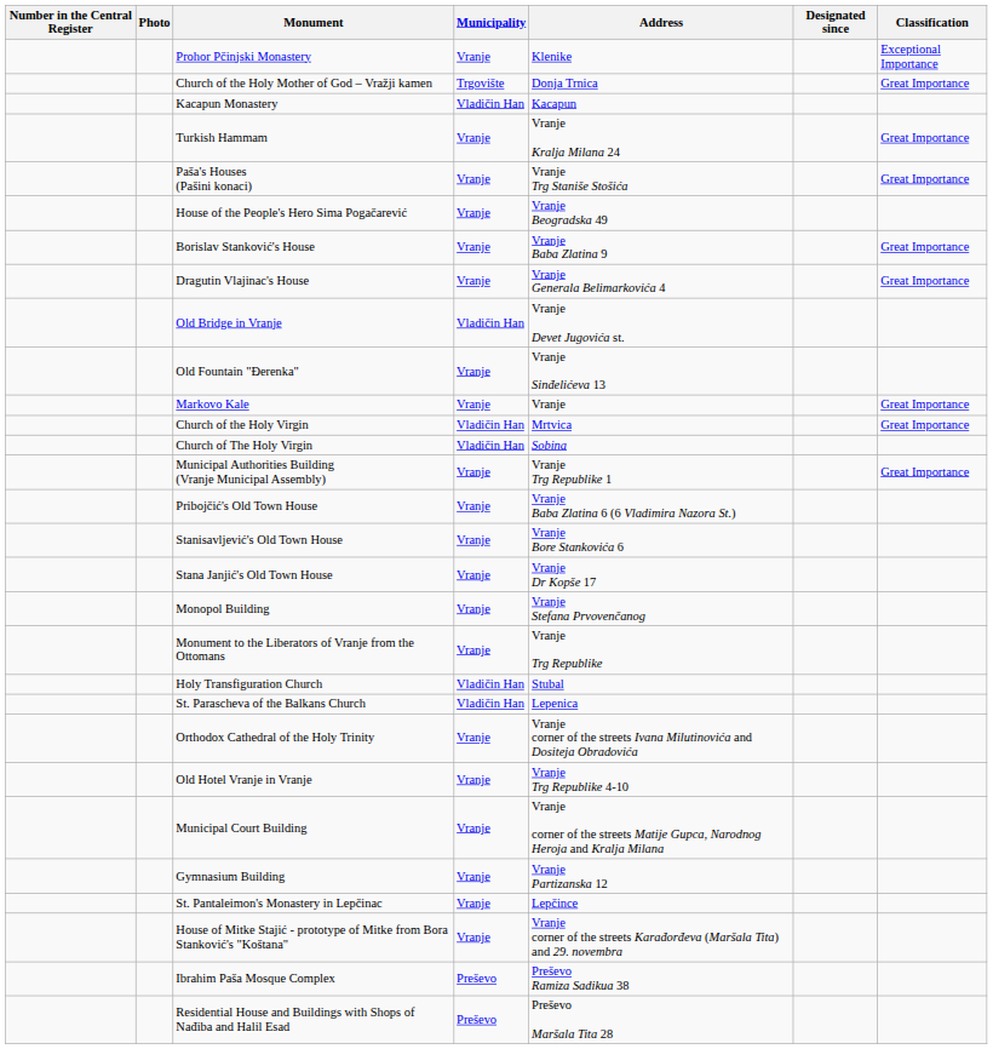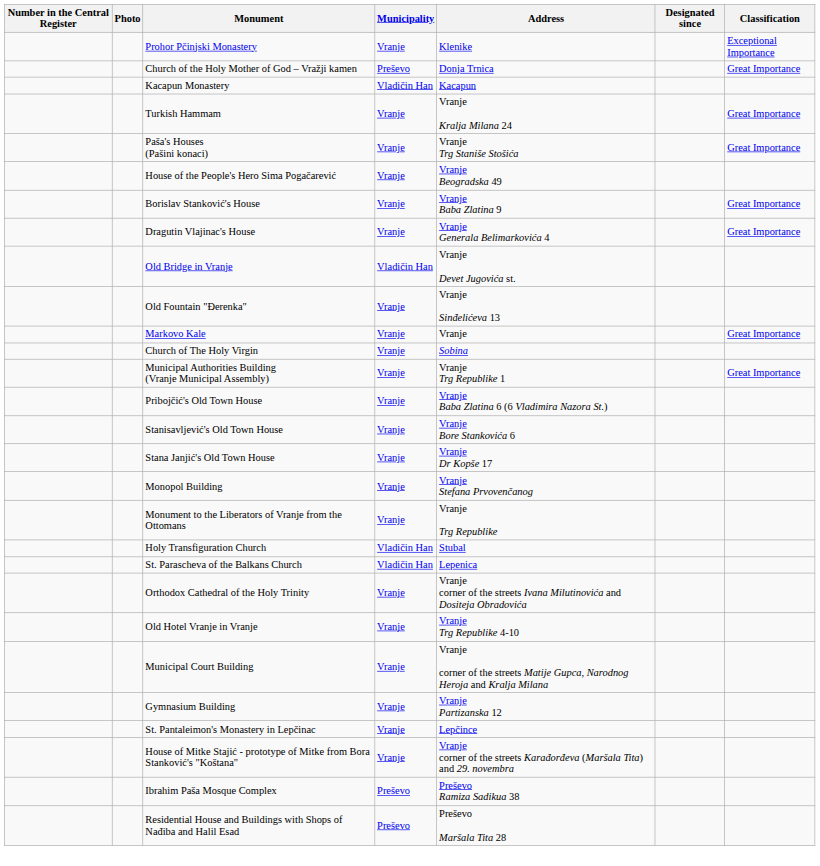 <table class="wikitable sortable">
 <tr>
 <th>Number in the Central Register</th>
 <th>Photo</th>
 <th>Monument</th>
 <th><a href='#'>Municipality</a></th>
 <th>Address</th>
 <th>Designated since</th>
 <th>Classification</th>
 </tr>
 <tr>
 <td></td>
 <td></td>
 <td><a href='#'>Prohor Pčinjski Monastery</a></td>
 <td><a href='#'>Vranje</a></td>
 <td><a href='#'>Klenike</a><br></td>
 <td align="left"></td>
 <td><a href='#'>Exceptional Importance</a></td>
 </tr>
 <tr>
 <td></td>
 <td></td>
 <td>Church of the Holy Mother of God – Vražji kamen</td>
-<td><a href='#'>Trgovište</a></td>
+<td><a href='#'>Preševo</a></td>
 <td><a href='#'>Donja Trnica</a><br></td>
 <td align="left"></td>
 <td><a href='#'>Great Importance</a></td>
 </tr>
 <tr>
 <td></td>
 <td></td>
 <td>Kacapun Monastery</td>
 <td><a href='#'>Vladičin Han</a></td>
 <td><a href='#'>Kacapun</a><br></td>
 <td align="left"></td>
 <td></td>
 </tr>
 <tr>
 <td></td>
 <td></td>
 <td>Turkish Hammam</td>
 <td><a href='#'>Vranje</a></td>
 <td>Vranje<br><br><em>Kralja Milana</em> 24<br></td>
 <td align="left"></td>
 <td><a href='#'>Great Importance</a></td>
 </tr>
 <tr>
 <td></td>
 <td></td>
 <td>Paša's Houses<br>(Pašini konaci)</td>
 <td><a href='#'>Vranje</a></td>
 <td>Vranje<br><em>Trg Staniše Stošića</em><br></td>
 <td align="left"></td>
 <td><a href='#'>Great Importance</a></td>
 </tr>
 <tr>
 <td></td>
 <td></td>
 <td>House of the People's Hero Sima Pogačarević</td>
 <td><a href='#'>Vranje</a></td>
 <td><a href='#'>Vranje</a><br><em>Beogradska</em> 49<br></td>
 <td align="left"></td>
 <td></td>
 </tr>
 <tr>
 <td></td>
 <td></td>
 <td>Borislav Stanković's House</td>
 <td><a href='#'>Vranje</a></td>
 <td><a href='#'>Vranje</a><br><em>Baba Zlatina</em> 9<br></td>
 <td align="left"></td>
 <td><a href='#'>Great Importance</a></td>
 </tr>
 <tr>
 <td></td>
 <td></td>
 <td>Dragutin Vlajinac's House</td>
 <td><a href='#'>Vranje</a></td>
 <td><a href='#'>Vranje</a><br><em>Generala Belimarkovića</em> 4<br> </td>
 <td align="left"></td>
 <td><a href='#'>Great Importance</a></td>
 </tr>
 <tr>
 <td></td>
 <td></td>
 <td><a href='#'>Old Bridge in Vranje</a></td>
 <td><a href='#'>Vladičin Han</a></td>
 <td>Vranje<br><br><em>Devet Jugovića</em> st. <br></td>
 <td align="left"></td>
 <td></td>
 </tr>
 <tr>
 <td></td>
 <td></td>
 <td>Old Fountain "Đerenka"</td>
 <td><a href='#'>Vranje</a></td>
 <td>Vranje<br><br><em>Sinđelićeva</em> 13<br></td>
 <td align="left"></td>
 <td></td>
 </tr>
 <tr>
 <td></td>
 <td></td>
 <td><a href='#'>Markovo Kale</a></td>
 <td><a href='#'>Vranje</a></td>
 <td>Vranje<br></td>
 <td align="left"></td>
 <td><a href='#'>Great Importance</a></td>
 </tr>
 <tr>
 <td></td>
 <td></td>
-<td>Church of the Holy Virgin</td>
-<td><a href='#'>Vladičin Han</a></td>
-<td><a href='#'>Mrtvica</a><br></td>
-<td align="left"></td>
-<td><a href='#'>Great Importance</a></td>
-</tr>
-<tr>
-<td></td>
-<td></td>
 <td>Church of The Holy Virgin</td>
-<td><a href='#'>Vladičin Han</a></td>
+<td><a href='#'>Vranje</a></td>
 <td><em><a href='#'>Sobina</a></em> <br></td>
 <td align="left"></td>
 <td></td>
 </tr>
 <tr>
 <td></td>
 <td></td>
 <td>Municipal Authorities Building<br>(Vranje Municipal Assembly)</td>
 <td><a href='#'>Vranje</a></td>
 <td>Vranje<br><em>Trg Republike</em> 1<br></td>
 <td align="left"></td>
 <td><a href='#'>Great Importance</a></td>
 </tr>
 <tr>
 <td></td>
 <td></td>
 <td>Pribojčić's Old Town House</td>
 <td><a href='#'>Vranje</a></td>
 <td><a href='#'>Vranje</a><br><em>Baba Zlatina</em> 6 (6 <em>Vladimira Nazora St.</em>)<br> </td>
 <td align="left"></td>
 <td></td>
 </tr>
 <tr>
 <td></td>
 <td></td>
 <td>Stanisavljević's Old Town House</td>
 <td><a href='#'>Vranje</a></td>
 <td><a href='#'>Vranje</a><br><em>Bore Stankovića</em> 6<br></td>
 <td align="left"></td>
 <td></td>
 </tr>
 <tr>
 <td></td>
 <td></td>
 <td>Stana Janjić's Old Town House</td>
 <td><a href='#'>Vranje</a></td>
 <td><a href='#'>Vranje</a><br><em>Dr Kopše</em> 17<br></td>
 <td align="left"></td>
 <td></td>
 </tr>
 <tr>
 <td></td>
 <td></td>
 <td>Monopol Building</td>
 <td><a href='#'>Vranje</a></td>
 <td><a href='#'>Vranje</a><br><em>Stefana Prvovenčanog</em><br> </td>
 <td align="left"></td>
 <td></td>
 </tr>
 <tr>
 <td></td>
 <td></td>
 <td>Monument to the Liberators of Vranje from the Ottomans</td>
 <td><a href='#'>Vranje</a></td>
 <td>Vranje<br><br><em>Trg Republike</em><br> </td>
 <td align="left"></td>
 <td></td>
 </tr>
 <tr>
 <td></td>
 <td></td>
 <td>Holy Transfiguration Church</td>
 <td><a href='#'>Vladičin Han</a></td>
 <td><a href='#'>Stubal</a><br></td>
 <td align="left"></td>
 <td></td>
 </tr>
 <tr>
 <td></td>
 <td></td>
 <td>St. Parascheva of the Balkans Church</td>
 <td><a href='#'>Vladičin Han</a></td>
 <td><a href='#'>Lepenica</a><br></td>
 <td align="left"></td>
 <td></td>
 </tr>
 <tr>
 <td></td>
 <td></td>
 <td>Orthodox Cathedral of the Holy Trinity</td>
 <td><a href='#'>Vranje</a></td>
 <td>Vranje <br>corner of the streets <em>Ivana Milutinovića</em> and <em>Dositeja Obradovića</em> <br></td>
 <td align="left"></td>
 <td></td>
 </tr>
 <tr>
 <td></td>
 <td></td>
 <td>Old Hotel Vranje in Vranje</td>
 <td><a href='#'>Vranje</a></td>
 <td><a href='#'>Vranje</a><br><em>Trg Republike</em> 4-10 <br></td>
 <td align="left"></td>
 <td></td>
 </tr>
 <tr>
 <td></td>
 <td></td>
 <td>Municipal Court Building</td>
 <td><a href='#'>Vranje</a></td>
 <td>Vranje<br><br>corner of the streets <em>Matije Gupca</em>, <em>Narodnog Heroja</em> and <em>Kralja Milana</em><br></td>
 <td align="left"></td>
 <td></td>
 </tr>
 <tr>
 <td></td>
 <td></td>
 <td>Gymnasium Building</td>
 <td><a href='#'>Vranje</a></td>
 <td><a href='#'>Vranje</a><br><em>Partizanska</em> 12 <br></td>
 <td align="left"></td>
 <td></td>
 </tr>
 <tr>
 <td></td>
 <td></td>
 <td>St. Pantaleimon's Monastery in Lepčinac</td>
 <td><a href='#'>Vranje</a></td>
 <td><a href='#'>Lepčince</a><br></td>
 <td align="left"></td>
 <td></td>
 </tr>
 <tr>
 <td></td>
 <td></td>
 <td>House of Mitke Stajić - prototype of Mitke from Bora Stanković's "Koštana"</td>
 <td><a href='#'>Vranje</a></td>
 <td><a href='#'>Vranje</a><br>corner of the streets <em>Karađorđeva</em> (<em>Maršala Tita</em>) and <em>29. novembra</em><br></td>
 <td align="left"></td>
 <td></td>
 </tr>
 <tr>
 <td></td>
 <td></td>
 <td>Ibrahim Paša Mosque Complex</td>
 <td><a href='#'>Preševo</a></td>
 <td><a href='#'>Preševo</a><br><em>Ramiza Sadikua</em> 38 <br></td>
 <td align="left"></td>
 <td></td>
 </tr>
 <tr>
 <td></td>
 <td></td>
 <td>Residential House and Buildings with Shops of Nađiba and Halil Esad</td>
 <td><a href='#'>Preševo</a></td>
 <td>Preševo<br><br><em>Maršala Tita</em> 28<br> </td>
 <td align="left"></td>
 <td></td>
 </tr>
 </table>
